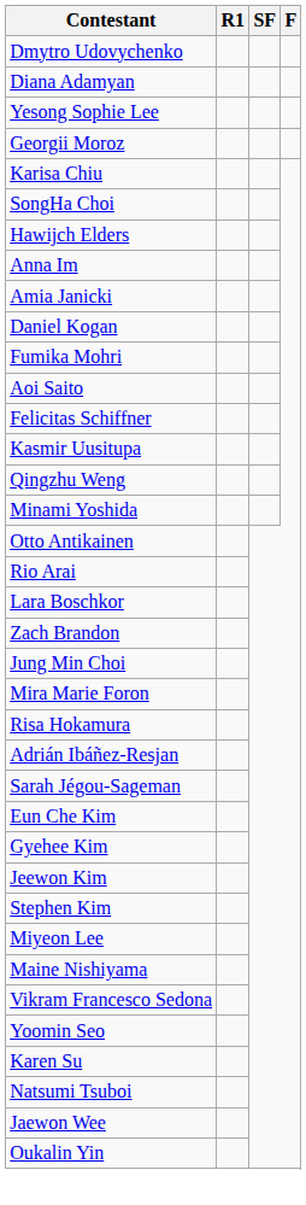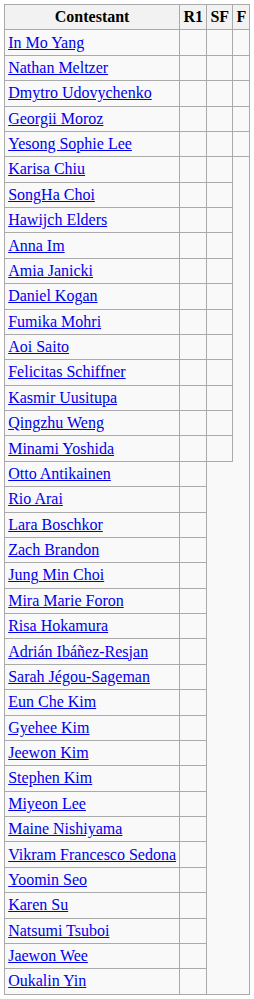 <table class="wikitable">
 <tr>
 <th>Contestant</th>
 <th>R1</th>
 <th>SF</th>
 <th>F</th>
 </tr>
 <tr>
+<td> <a href='#'>In Mo Yang</a></td>
+<td></td>
+<td></td>
+<td></td>
+</tr>
+<tr>
+<td> <a href='#'>Nathan Meltzer</a></td>
+<td></td>
+<td></td>
+<td></td>
+</tr>
+<tr>
 <td> <a href='#'>Dmytro Udovychenko</a></td>
 <td></td>
 <td></td>
 <td></td>
 </tr>
 <tr>
-<td> <a href='#'>Diana Adamyan</a></td>
+<td> <a href='#'>Georgii Moroz</a></td>
 <td></td>
 <td></td>
 <td></td>
 </tr>
 <tr>
 <td> <a href='#'>Yesong Sophie Lee</a></td>
-<td></td>
-<td></td>
-<td></td>
-</tr>
-<tr>
-<td> <a href='#'>Georgii Moroz</a></td>
 <td></td>
 <td></td>
 <td></td>
 </tr>
 <tr>
 <td> <a href='#'>Karisa Chiu</a></td>
 <td></td>
 <td></td>
 </tr>
 <tr>
 <td> <a href='#'>SongHa Choi</a></td>
 <td></td>
 <td></td>
 </tr>
 <tr>
 <td> <a href='#'>Hawijch Elders</a></td>
 <td></td>
 <td></td>
 </tr>
 <tr>
 <td> <a href='#'>Anna Im</a></td>
 <td></td>
 <td></td>
 </tr>
 <tr>
 <td> <a href='#'>Amia Janicki</a></td>
 <td></td>
 <td></td>
 </tr>
 <tr>
 <td> <a href='#'>Daniel Kogan</a></td>
 <td></td>
 <td></td>
 </tr>
 <tr>
 <td> <a href='#'>Fumika Mohri</a></td>
 <td></td>
 <td></td>
 </tr>
 <tr>
 <td> <a href='#'>Aoi Saito</a></td>
 <td></td>
 <td></td>
 </tr>
 <tr>
 <td> <a href='#'>Felicitas Schiffner</a></td>
 <td></td>
 <td></td>
 </tr>
 <tr>
 <td> <a href='#'>Kasmir Uusitupa</a></td>
 <td></td>
 <td></td>
 </tr>
 <tr>
 <td> <a href='#'>Qingzhu Weng</a></td>
 <td></td>
 <td></td>
 </tr>
 <tr>
 <td> <a href='#'>Minami Yoshida</a></td>
 <td></td>
 <td></td>
 </tr>
 <tr>
 <td> <a href='#'>Otto Antikainen</a></td>
 <td></td>
 </tr>
 <tr>
 <td> <a href='#'>Rio Arai</a></td>
 <td></td>
 </tr>
 <tr>
 <td> <a href='#'>Lara Boschkor</a></td>
 <td></td>
 </tr>
 <tr>
 <td> <a href='#'>Zach Brandon</a></td>
 <td></td>
 </tr>
 <tr>
 <td> <a href='#'>Jung Min Choi</a></td>
 <td></td>
 </tr>
 <tr>
 <td>  <a href='#'>Mira Marie Foron</a></td>
 <td></td>
 </tr>
 <tr>
 <td> <a href='#'>Risa Hokamura</a></td>
 <td></td>
 </tr>
 <tr>
 <td>  <a href='#'>Adrián Ibáñez-Resjan</a></td>
 <td></td>
 </tr>
 <tr>
 <td> <a href='#'>Sarah Jégou-Sageman</a></td>
 <td></td>
 </tr>
 <tr>
 <td> <a href='#'>Eun Che Kim</a></td>
 <td></td>
 </tr>
 <tr>
 <td> <a href='#'>Gyehee Kim</a></td>
 <td></td>
 </tr>
 <tr>
 <td> <a href='#'>Jeewon Kim</a></td>
 <td></td>
 </tr>
 <tr>
 <td> <a href='#'>Stephen Kim</a></td>
 <td></td>
 </tr>
 <tr>
 <td> <a href='#'>Miyeon Lee</a></td>
 <td></td>
 </tr>
 <tr>
 <td> <a href='#'>Maine Nishiyama</a></td>
 <td></td>
 </tr>
 <tr>
 <td> <a href='#'>Vikram Francesco Sedona</a></td>
 <td></td>
 </tr>
 <tr>
 <td> <a href='#'>Yoomin Seo</a></td>
 <td></td>
 </tr>
 <tr>
 <td> <a href='#'>Karen Su</a></td>
 <td></td>
 </tr>
 <tr>
 <td> <a href='#'>Natsumi Tsuboi</a></td>
 <td></td>
 </tr>
 <tr>
 <td> <a href='#'>Jaewon Wee</a></td>
 <td></td>
 </tr>
 <tr>
 <td> <a href='#'>Oukalin Yin</a></td>
 <td></td>
 </tr>
 <tr>
 </tr>
 </table>
